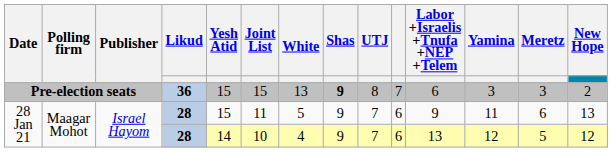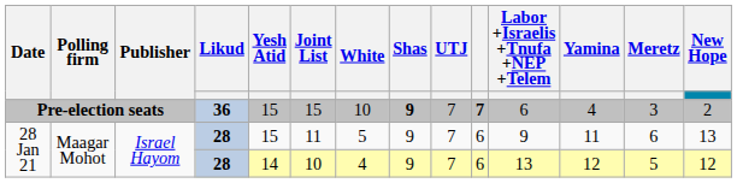 <table class="wikitable sortable" style=text-align:center;font-size:90%;line-height:13px>
 <tr>
 <th rowspan=2>Date</th>
 <th rowspan=2>Polling firm</th>
 <th rowspan=2>Publisher</th>
 <th><a href='#'>Likud</a></th>
 <th><a href='#'>Yesh<br>Atid</a></th>
 <th><a href='#'>Joint<br>List</a></th>
 <th><a href='#'><br>White</a></th>
 <th><a href='#'>Shas</a></th>
 <th><a href='#'>UTJ</a></th>
 <th><a href='#'></a></th>
 <th><a href='#'>Labor</a><br>+<a href='#'>Israelis</a><br>+<a href='#'>Tnufa</a><br>+<a href='#'>NEP</a><br>+<a href='#'>Telem</a></th>
 <th><a href='#'>Yamina</a></th>
 <th><a href='#'>Meretz</a></th>
 <th><a href='#'>New<br>Hope</a></th>
 </tr>
 <tr>
 <th style=background:></th>
 <th style=background:></th>
 <th style=background:></th>
 <th style=background:></th>
 <th style=background:></th>
 <th style=background:></th>
 <th style=background:></th>
 <th style=background:></th>
 <th style=background:></th>
 <th style=background:></th>
 <th style=background:#0086AC></th>
 </tr>
 <tr style=background:silver>
 <td colspan=3><strong>Pre-election seats</strong></td>
 <td style=background:#BBCDE4><strong>36</strong>	</td>
 <td>15					</td>
 <td>15					</td>
-<td>13					</td>
+<td>10					</td>
 <td><strong>9					</strong></td>
-<td>8					</td>
 <td>7					</td>
+<td><strong>7					</strong></td>
 <td>6					</td>
-<td>3					</td>
+<td>4					</td>
 <td>3					</td>
 <td>2					</td>
 </tr>
 <tr>
 <td rowspan=2 data-sort-value=2021-01-28>28 Jan 21</td>
 <td rowspan=2>Maagar Mohot</td>
 <td rowspan=2><em><a href='#'>Israel Hayom</a></em></td>
 <td style=background:#BBCDE4><strong>28</strong>	</td>
 <td>15					</td>
 <td>11					</td>
 <td>5					</td>
 <td>9					</td>
 <td>7					</td>
 <td>6					</td>
 <td>9					</td>
 <td>11					</td>
 <td>6					</td>
 <td>13					</td>
 </tr>
 <tr style=background:#fffdb0>
 <td style=background:#BBCDE4><strong>28</strong>	</td>
 <td>14					</td>
 <td>10					</td>
 <td>4					</td>
 <td>9					</td>
 <td>7					</td>
 <td>6					</td>
 <td>13					</td>
 <td>12					</td>
 <td>5					</td>
 <td>12					</td>
 </tr>
 </table>
